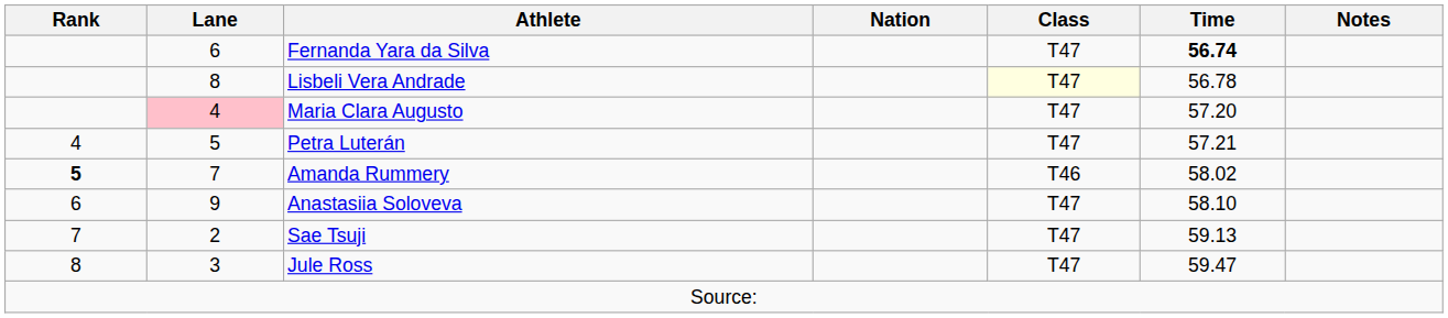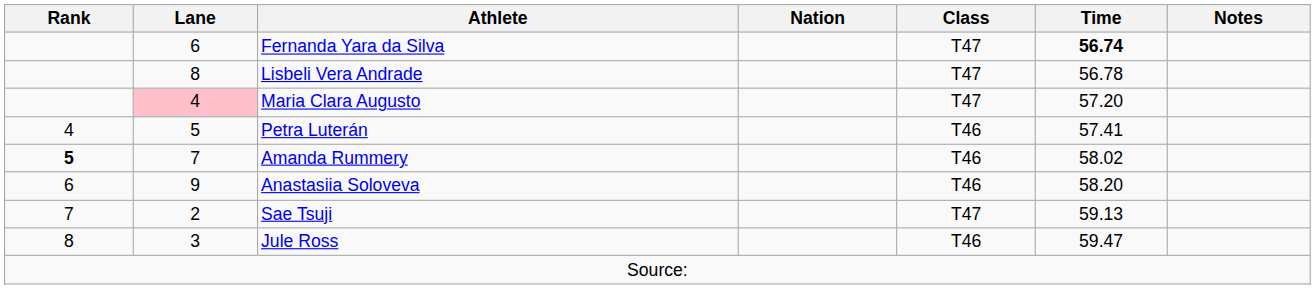 <table class="wikitable sortable" style="text-align:center;width: 75%;">
 <tr>
 <th scope="col">Rank</th>
 <th scope="col">Lane</th>
 <th scope="col">Athlete</th>
 <th scope="col">Nation</th>
 <th scope="col">Class</th>
 <th scope="col">Time</th>
 <th scope="col">Notes</th>
 </tr>
 <tr>
 <td></td>
 <td>6</td>
 <td align=left><a href='#'>Fernanda Yara da Silva</a></td>
 <td align=left></td>
 <td>T47</td>
 <td><strong>56.74</strong></td>
 <td></td>
 </tr>
 <tr>
 <td></td>
 <td>8</td>
 <td align=left><a href='#'>Lisbeli Vera Andrade</a></td>
 <td align=left></td>
-<td style="background: lightyellow;">T47</td>
+<td>T47</td>
 <td>56.78</td>
 <td></td>
 </tr>
 <tr>
 <td></td>
 <td style="background: pink;">4</td>
 <td align=left><a href='#'>Maria Clara Augusto</a></td>
 <td align=left></td>
 <td>T47</td>
 <td>57.20</td>
 <td></td>
 </tr>
 <tr>
 <td>4</td>
 <td>5</td>
 <td align=left><a href='#'>Petra Luterán</a></td>
 <td align=left></td>
-<td>T47</td>
-<td>57.21</td>
+<td>T46</td>
+<td>57.41</td>
 <td></td>
 </tr>
 <tr>
 <td><strong>5</strong></td>
 <td>7</td>
 <td align=left><a href='#'>Amanda Rummery</a></td>
 <td align=left></td>
 <td>T46</td>
 <td>58.02</td>
 <td></td>
 </tr>
 <tr>
 <td>6</td>
 <td>9</td>
 <td align=left><a href='#'>Anastasiia Soloveva</a></td>
 <td align=left></td>
-<td>T47</td>
-<td>58.10</td>
+<td>T46</td>
+<td>58.20</td>
 <td></td>
 </tr>
 <tr>
 <td>7</td>
 <td>2</td>
 <td align=left><a href='#'>Sae Tsuji</a></td>
 <td align=left></td>
 <td>T47</td>
 <td>59.13</td>
 <td></td>
 </tr>
 <tr>
 <td>8</td>
 <td>3</td>
 <td align=left><a href='#'>Jule Ross</a></td>
 <td align=left></td>
-<td>T47</td>
+<td>T46</td>
 <td>59.47</td>
 <td></td>
 </tr>
 <tr class="sortbottom">
 <td colspan=7>Source:</td>
 </tr>
 </table>
